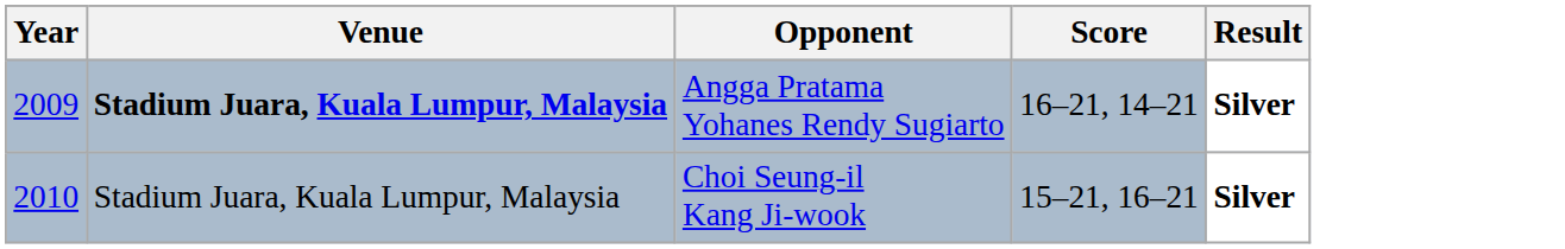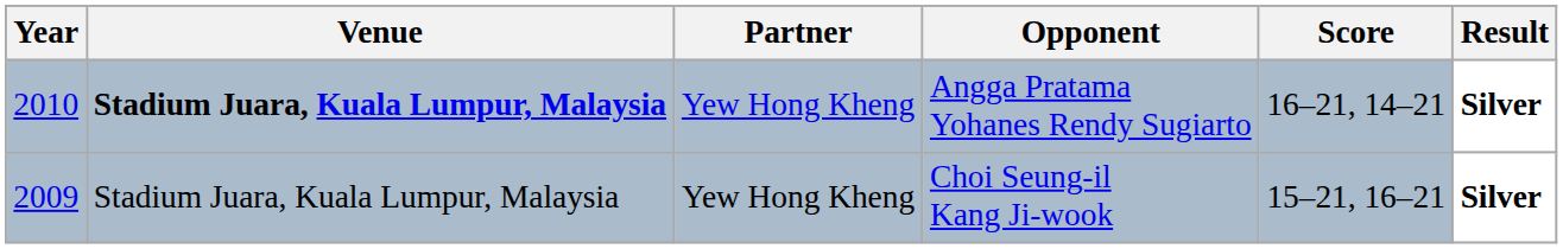 <table class="sortable wikitable" style="font-size: 90%;">
 <tr>
 <th>Year</th>
 <th>Venue</th>
+<th>Partner</th>
 <th>Opponent</th>
 <th>Score</th>
 <th>Result</th>
 </tr>
 <tr style="background:#AABBCC">
-<td align="center"><a href='#'>2009</a></td>
+<td align="center"><a href='#'>2010</a></td>
 <td align="left"><strong>Stadium Juara, <a href='#'>Kuala Lumpur, Malaysia</a></strong></td>
+<td align="left"> <a href='#'>Yew Hong Kheng</a></td>
 <td align="left"> <a href='#'>Angga Pratama</a> <br>  <a href='#'>Yohanes Rendy Sugiarto</a></td>
 <td align="left">16–21, 14–21</td>
 <td style="text-align:left; background:white"> <strong>Silver</strong></td>
 </tr>
 <tr style="background:#AABBCC">
-<td align="center"><a href='#'>2010</a></td>
+<td align="center"><a href='#'>2009</a></td>
 <td align="left">Stadium Juara, Kuala Lumpur, Malaysia</td>
+<td align="left"> Yew Hong Kheng</td>
 <td align="left"> <a href='#'>Choi Seung-il</a> <br>  <a href='#'>Kang Ji-wook</a></td>
 <td align="left">15–21, 16–21</td>
 <td style="text-align:left; background:white"> <strong>Silver</strong></td>
 </tr>
 </table>
